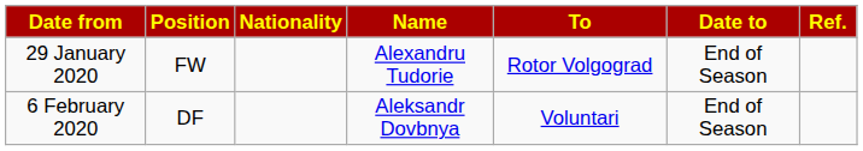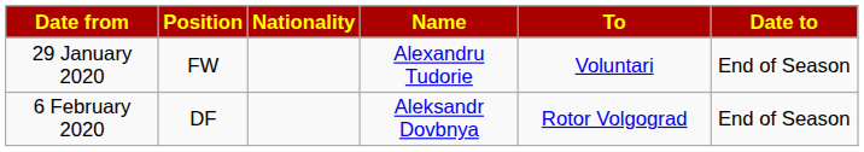 <table class="wikitable" style="text-align:center; font-size:90%; ">
 <tr>
 <th style="background:#AA0000; color:yellow; width:150px;">Date from</th>
 <th style="background:#AA0000; color:yellow; width:55px;">Position</th>
 <th style="background:#AA0000; color:yellow; width:55px;">Nationality</th>
 <th style="background:#AA0000; color:yellow; width:150px;">Name</th>
 <th style="background:#AA0000; color:yellow; width:200px;">To</th>
 <th style="background:#AA0000; color:yellow; width:150px;">Date to</th>
-<th style="background:#AA0000; color:yellow; width:45px;">Ref.</th>
 </tr>
 <tr>
 <td>29 January 2020</td>
 <td>FW</td>
 <td></td>
 <td><a href='#'>Alexandru Tudorie</a></td>
-<td><a href='#'>Rotor Volgograd</a></td>
+<td><a href='#'>Voluntari</a></td>
 <td>End of Season</td>
-<td></td>
 </tr>
 <tr>
 <td>6 February 2020</td>
 <td>DF</td>
 <td></td>
 <td><a href='#'>Aleksandr Dovbnya</a></td>
-<td><a href='#'>Voluntari</a></td>
+<td><a href='#'>Rotor Volgograd</a></td>
 <td>End of Season</td>
-<td></td>
 </tr>
 </table>
